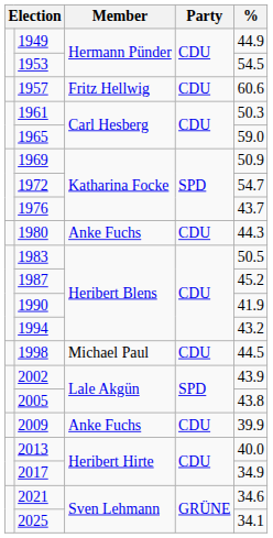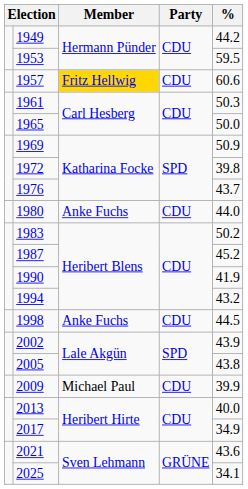 <table class=wikitable>
 <tr>
 <th colspan=2>Election</th>
 <th>Member</th>
 <th>Party</th>
 <th>%</th>
 </tr>
 <tr>
 <td rowspan=2 bgcolor=></td>
 <td><a href='#'>1949</a></td>
 <td rowspan=2><a href='#'>Hermann Pünder</a></td>
 <td rowspan=2><a href='#'>CDU</a></td>
-<td align=right>44.9</td>
+<td align=right>44.2</td>
 </tr>
 <tr>
 <td><a href='#'>1953</a></td>
-<td align=right>54.5</td>
+<td align=right>59.5</td>
 </tr>
 <tr>
 <td bgcolor=></td>
 <td><a href='#'>1957</a></td>
-<td><a href='#'>Fritz Hellwig</a></td>
+<td style="background: gold;"><a href='#'>Fritz Hellwig</a></td>
 <td><a href='#'>CDU</a></td>
 <td align=right>60.6</td>
 </tr>
 <tr>
 <td rowspan=2 bgcolor=></td>
 <td><a href='#'>1961</a></td>
 <td rowspan=2><a href='#'>Carl Hesberg</a></td>
 <td rowspan=2><a href='#'>CDU</a></td>
 <td align=right>50.3</td>
 </tr>
 <tr>
 <td><a href='#'>1965</a></td>
-<td align=right>59.0</td>
+<td align=right>50.0</td>
 </tr>
 <tr>
 <td rowspan=3 bgcolor=></td>
 <td><a href='#'>1969</a></td>
 <td rowspan=3><a href='#'>Katharina Focke</a></td>
 <td rowspan=3><a href='#'>SPD</a></td>
 <td align=right>50.9</td>
 </tr>
 <tr>
 <td><a href='#'>1972</a></td>
-<td align=right>54.7</td>
+<td align=right>39.8</td>
 </tr>
 <tr>
 <td><a href='#'>1976</a></td>
 <td align=right>43.7</td>
 </tr>
 <tr>
 <td bgcolor=></td>
 <td><a href='#'>1980</a></td>
 <td><a href='#'>Anke Fuchs</a></td>
 <td><a href='#'>CDU</a></td>
-<td align=right>44.3</td>
+<td align=right>44.0</td>
 </tr>
 <tr>
 <td rowspan=4 bgcolor=></td>
 <td><a href='#'>1983</a></td>
 <td rowspan=4><a href='#'>Heribert Blens</a></td>
 <td rowspan=4><a href='#'>CDU</a></td>
-<td align=right>50.5</td>
+<td align=right>50.2</td>
 </tr>
 <tr>
 <td><a href='#'>1987</a></td>
 <td align=right>45.2</td>
 </tr>
 <tr>
 <td><a href='#'>1990</a></td>
 <td align=right>41.9</td>
 </tr>
 <tr>
 <td><a href='#'>1994</a></td>
 <td align=right>43.2</td>
 </tr>
 <tr>
 <td bgcolor=></td>
 <td><a href='#'>1998</a></td>
-<td>Michael Paul</td>
+<td><a href='#'>Anke Fuchs</a></td>
 <td><a href='#'>CDU</a></td>
 <td align=right>44.5</td>
 </tr>
 <tr>
 <td rowspan=2 bgcolor=></td>
 <td><a href='#'>2002</a></td>
 <td rowspan=2><a href='#'>Lale Akgün</a></td>
 <td rowspan=2><a href='#'>SPD</a></td>
 <td align=right>43.9</td>
 </tr>
 <tr>
 <td><a href='#'>2005</a></td>
 <td align=right>43.8</td>
 </tr>
 <tr>
 <td bgcolor=></td>
 <td><a href='#'>2009</a></td>
-<td><a href='#'>Anke Fuchs</a></td>
+<td>Michael Paul</td>
 <td><a href='#'>CDU</a></td>
 <td align=right>39.9</td>
 </tr>
 <tr>
 <td rowspan=2 bgcolor=></td>
 <td><a href='#'>2013</a></td>
 <td rowspan=2><a href='#'>Heribert Hirte</a></td>
 <td rowspan=2><a href='#'>CDU</a></td>
 <td align=right>40.0</td>
 </tr>
 <tr>
 <td><a href='#'>2017</a></td>
 <td align=right>34.9</td>
 </tr>
 <tr>
 <td rowspan=2 bgcolor=></td>
 <td><a href='#'>2021</a></td>
 <td rowspan=2><a href='#'>Sven Lehmann</a></td>
 <td rowspan=2><a href='#'>GRÜNE</a></td>
-<td align=right>34.6</td>
+<td align=right>43.6</td>
 </tr>
 <tr>
 <td><a href='#'>2025</a></td>
 <td align=right>34.1</td>
 </tr>
 </table>
